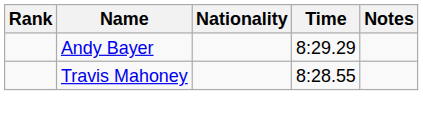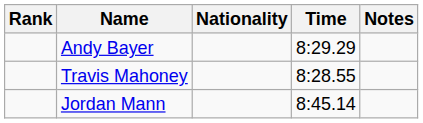 <table class="wikitable sortable" style="text-align:center;font-size:95%">
 <tr>
 <th>Rank</th>
 <th>Name</th>
 <th>Nationality</th>
 <th>Time</th>
 <th>Notes</th>
 </tr>
 <tr>
 <td></td>
 <td align=left><a href='#'>Andy Bayer</a></td>
 <td align=left></td>
 <td>8:29.29</td>
 <td></td>
 </tr>
 <tr>
 <td></td>
 <td align=left><a href='#'>Travis Mahoney</a></td>
 <td align=left></td>
 <td>8:28.55</td>
 <td></td>
 </tr>
+<tr>
+<td></td>
+<td align=left><a href='#'>Jordan Mann</a></td>
+<td align=left></td>
+<td>8:45.14</td>
+<td></td>
+</tr>
 </table>
